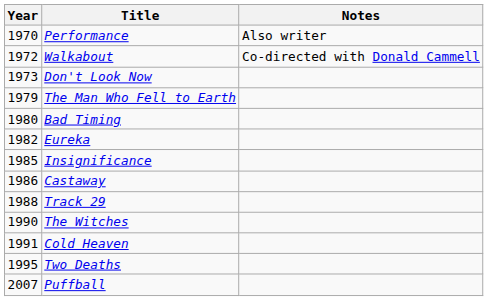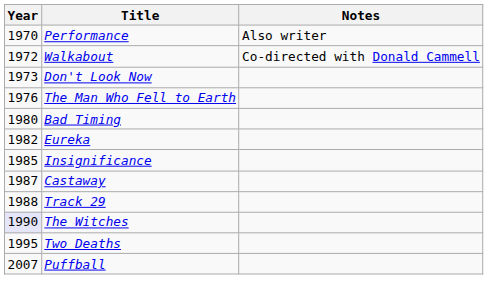 <table class="wikitable">
 <tr>
 <th>Year</th>
 <th>Title</th>
 <th>Notes</th>
 </tr>
 <tr>
 <td>1970</td>
 <td><em><a href='#'>Performance</a></em></td>
 <td>Also writer</td>
 </tr>
 <tr>
 <td>1972</td>
 <td><em><a href='#'>Walkabout</a></em></td>
 <td>Co-directed with <a href='#'>Donald Cammell</a></td>
 </tr>
 <tr>
 <td>1973</td>
 <td><em><a href='#'>Don't Look Now</a></em></td>
 <td></td>
 </tr>
 <tr>
-<td>1979</td>
+<td>1976</td>
 <td><em><a href='#'>The Man Who Fell to Earth</a></em></td>
 <td></td>
 </tr>
 <tr>
 <td>1980</td>
 <td><em><a href='#'>Bad Timing</a></em></td>
 <td></td>
 </tr>
 <tr>
 <td>1982</td>
 <td><em><a href='#'>Eureka</a></em></td>
 <td></td>
 </tr>
 <tr>
 <td>1985</td>
 <td><em><a href='#'>Insignificance</a></em></td>
 <td></td>
 </tr>
 <tr>
-<td>1986</td>
+<td>1987</td>
 <td><em><a href='#'>Castaway</a></em></td>
 <td></td>
 </tr>
 <tr>
 <td>1988</td>
 <td><em><a href='#'>Track 29</a></em></td>
 <td></td>
 </tr>
 <tr>
-<td>1990</td>
+<td style="background: lavender;">1990</td>
 <td><em><a href='#'>The Witches</a></em></td>
-<td></td>
-</tr>
-<tr>
-<td>1991</td>
-<td><em><a href='#'>Cold Heaven</a></em></td>
 <td></td>
 </tr>
 <tr>
 <td>1995</td>
 <td><em><a href='#'>Two Deaths</a></em></td>
 <td></td>
 </tr>
 <tr>
 <td>2007</td>
 <td><em><a href='#'>Puffball</a></em></td>
 <td></td>
 </tr>
 </table>
